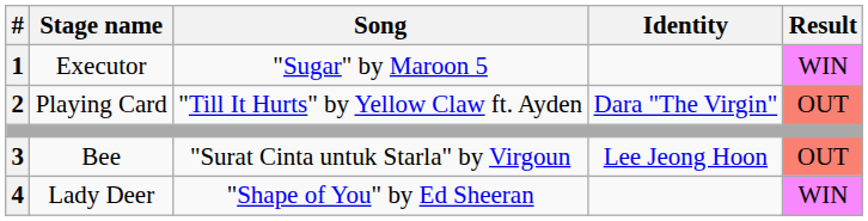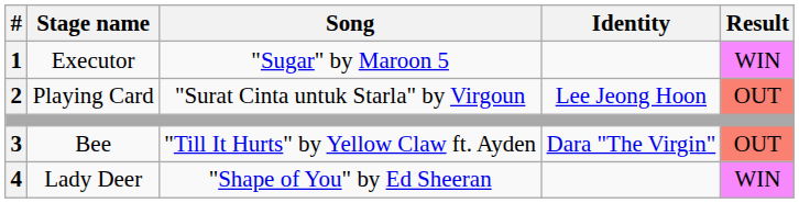 <table class="wikitable plainrowheaders" style="text-align: center;">
 <tr>
 <th>#</th>
 <th>Stage name</th>
 <th>Song</th>
 <th>Identity</th>
 <th>Result</th>
 </tr>
 <tr>
 <th>1</th>
 <td>Executor</td>
 <td>"<a href='#'>Sugar</a>" by <a href='#'>Maroon 5</a></td>
 <td></td>
 <td bgcolor="F888FD">WIN</td>
 </tr>
 <tr>
 <th>2</th>
 <td>Playing Card</td>
-<td>"<a href='#'>Till It Hurts</a>" by <a href='#'>Yellow Claw</a> ft. Ayden</td>
-<td><a href='#'>Dara "The Virgin"</a></td>
+<td>"Surat Cinta untuk Starla" by <a href='#'>Virgoun</a></td>
+<td><a href='#'>Lee Jeong Hoon</a></td>
 <td bgcolor="salmon">OUT</td>
 </tr>
 <tr>
 <th colspan="5" style="background:darkgrey"></th>
 </tr>
 <tr>
 <th>3</th>
 <td>Bee</td>
-<td>"Surat Cinta untuk Starla" by <a href='#'>Virgoun</a></td>
-<td><a href='#'>Lee Jeong Hoon</a></td>
+<td>"<a href='#'>Till It Hurts</a>" by <a href='#'>Yellow Claw</a> ft. Ayden</td>
+<td><a href='#'>Dara "The Virgin"</a></td>
 <td bgcolor="salmon">OUT</td>
 </tr>
 <tr>
 <th>4</th>
 <td>Lady Deer</td>
 <td>"<a href='#'>Shape of You</a>" by <a href='#'>Ed Sheeran</a></td>
 <td></td>
 <td bgcolor="F888FD">WIN</td>
 </tr>
 </table>
